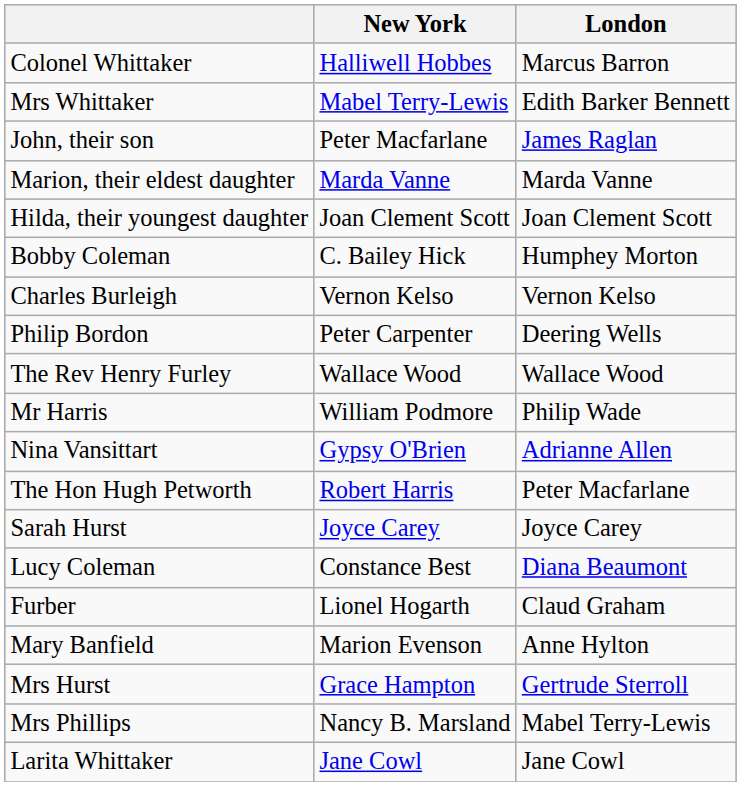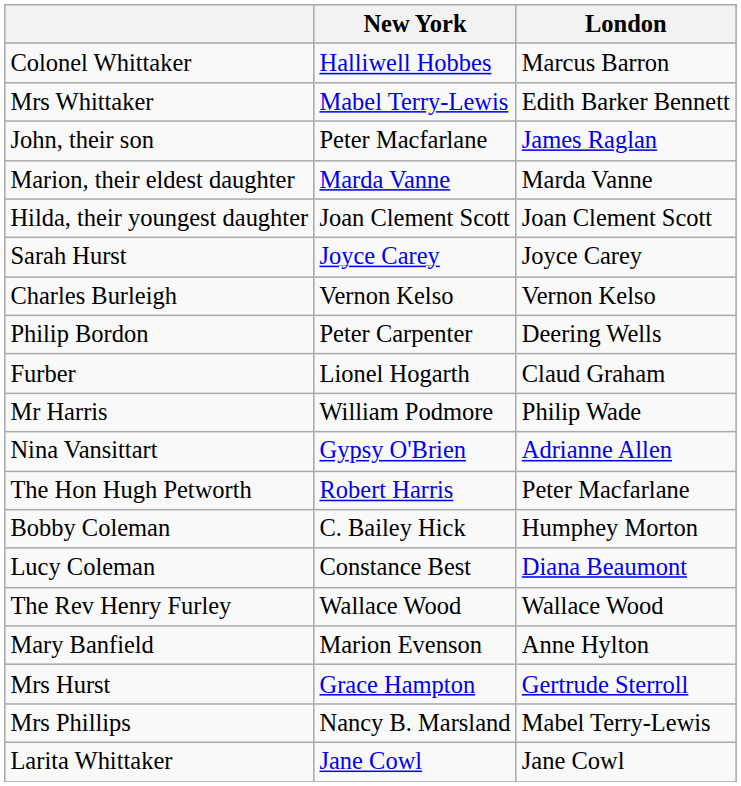 <table class="wikitable plainrowheaders" style="text-align: left; margin-right: 0;">
 <tr>
 <th scope="col"></th>
 <th scope="col">New York</th>
 <th scope="col">London</th>
 </tr>
 <tr>
 <td>Colonel Whittaker</td>
 <td><a href='#'>Halliwell Hobbes</a></td>
 <td>Marcus Barron</td>
 </tr>
 <tr>
 <td>Mrs Whittaker</td>
 <td><a href='#'>Mabel Terry-Lewis</a></td>
 <td>Edith Barker Bennett</td>
 </tr>
 <tr>
 <td>John, their son</td>
 <td>Peter Macfarlane</td>
 <td><a href='#'>James Raglan</a></td>
 </tr>
 <tr>
 <td>Marion, their eldest daughter</td>
 <td><a href='#'>Marda Vanne</a></td>
 <td>Marda Vanne</td>
 </tr>
 <tr>
 <td>Hilda, their youngest daughter</td>
 <td>Joan Clement Scott</td>
 <td>Joan Clement Scott</td>
 </tr>
 <tr>
-<td>Bobby Coleman</td>
-<td>C. Bailey Hick</td>
-<td>Humphey Morton</td>
+<td>Sarah Hurst</td>
+<td><a href='#'>Joyce Carey</a></td>
+<td>Joyce Carey</td>
 </tr>
 <tr>
 <td>Charles Burleigh</td>
 <td>Vernon Kelso</td>
 <td>Vernon Kelso</td>
 </tr>
 <tr>
 <td>Philip Bordon</td>
 <td>Peter Carpenter</td>
 <td>Deering Wells</td>
 </tr>
 <tr>
-<td>The Rev Henry Furley</td>
-<td>Wallace Wood</td>
-<td>Wallace Wood</td>
+<td>Furber</td>
+<td>Lionel Hogarth</td>
+<td>Claud Graham</td>
 </tr>
 <tr>
 <td>Mr Harris</td>
 <td>William Podmore</td>
 <td>Philip Wade</td>
 </tr>
 <tr>
 <td>Nina Vansittart</td>
 <td><a href='#'>Gypsy O'Brien</a></td>
 <td><a href='#'>Adrianne Allen</a></td>
 </tr>
 <tr>
 <td>The Hon Hugh Petworth</td>
 <td><a href='#'>Robert Harris</a></td>
 <td>Peter Macfarlane</td>
 </tr>
 <tr>
-<td>Sarah Hurst</td>
-<td><a href='#'>Joyce Carey</a></td>
-<td>Joyce Carey</td>
+<td>Bobby Coleman</td>
+<td>C. Bailey Hick</td>
+<td>Humphey Morton</td>
 </tr>
 <tr>
 <td>Lucy Coleman</td>
 <td>Constance Best</td>
 <td><a href='#'>Diana Beaumont</a></td>
 </tr>
 <tr>
-<td>Furber</td>
-<td>Lionel Hogarth</td>
-<td>Claud Graham</td>
+<td>The Rev Henry Furley</td>
+<td>Wallace Wood</td>
+<td>Wallace Wood</td>
 </tr>
 <tr>
 <td>Mary Banfield</td>
 <td>Marion Evenson</td>
 <td>Anne Hylton</td>
 </tr>
 <tr>
 <td>Mrs Hurst</td>
 <td><a href='#'>Grace Hampton</a></td>
 <td><a href='#'>Gertrude Sterroll</a></td>
 </tr>
 <tr>
 <td>Mrs Phillips</td>
 <td>Nancy B. Marsland</td>
 <td>Mabel Terry-Lewis</td>
 </tr>
 <tr>
 <td>Larita Whittaker</td>
 <td><a href='#'>Jane Cowl</a></td>
 <td>Jane Cowl</td>
 </tr>
 </table>
